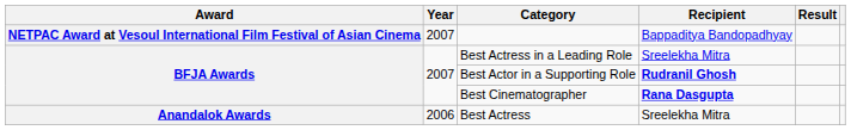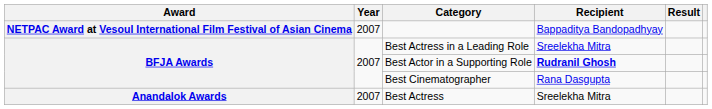 <table class="wikitable sortable">
 <tr>
 <th>Award</th>
 <th>Year</th>
 <th>Category</th>
 <th>Recipient</th>
 <th>Result</th>
 <th></th>
 </tr>
 <tr>
 <th><a href='#'>NETPAC Award</a> at <a href='#'>Vesoul International Film Festival of Asian Cinema</a></th>
 <td>2007</td>
 <td></td>
 <td><a href='#'>Bappaditya Bandopadhyay</a></td>
 <td></td>
 <td></td>
 </tr>
 <tr>
 <th rowspan="3"><a href='#'>BFJA Awards</a></th>
 <td rowspan="3">2007</td>
 <td>Best Actress in a Leading Role</td>
 <td><a href='#'>Sreelekha Mitra</a></td>
 <td></td>
 <td></td>
 </tr>
 <tr>
 <td>Best Actor in a Supporting Role</td>
 <td><strong><a href='#'>Rudranil Ghosh</a></strong></td>
 <td></td>
 <td></td>
 </tr>
 <tr>
 <td>Best Cinematographer</td>
-<td><strong><a href='#'>Rana Dasgupta</a></strong></td>
+<td><a href='#'>Rana Dasgupta</a></td>
 <td></td>
 <td></td>
 </tr>
 <tr>
 <th><a href='#'>Anandalok Awards</a></th>
-<td>2006</td>
+<td>2007</td>
 <td>Best Actress</td>
 <td>Sreelekha Mitra</td>
 <td></td>
 <td></td>
 </tr>
 </table>
